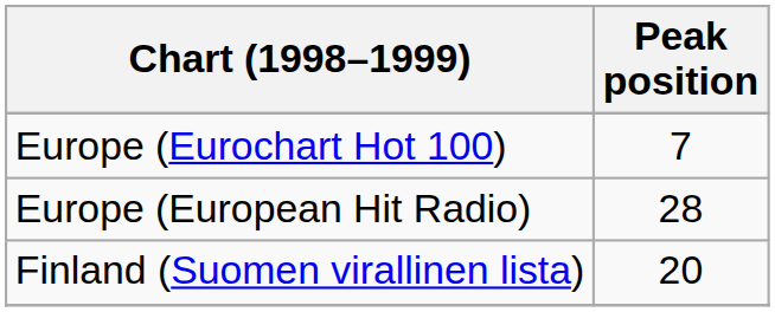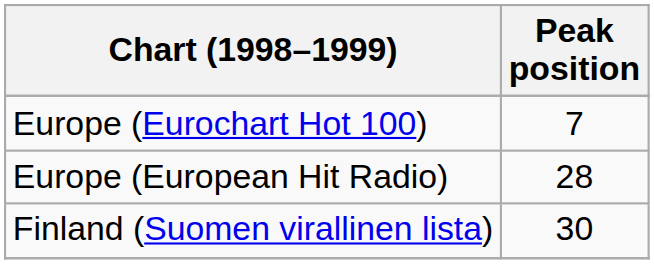 <table class="wikitable sortable">
 <tr>
 <th>Chart (1998–1999)</th>
 <th>Peak<br>position</th>
 </tr>
 <tr>
 </tr>
 <tr>
 </tr>
 <tr>
 <td>Europe (<a href='#'>Eurochart Hot 100</a>)</td>
 <td align="center">7</td>
 </tr>
 <tr>
 <td>Europe (European Hit Radio)</td>
 <td align="center">28</td>
 </tr>
 <tr>
 <td>Finland (<a href='#'>Suomen virallinen lista</a>)</td>
-<td align="center">20</td>
+<td align="center">30</td>
 </tr>
 <tr>
 </tr>
 <tr>
 </tr>
 <tr>
 </tr>
 <tr>
 </tr>
 <tr>
 </tr>
 <tr>
 </tr>
 <tr>
 </tr>
 <tr>
 </tr>
 <tr>
 </tr>
 <tr>
 </tr>
 </table>
